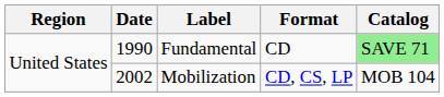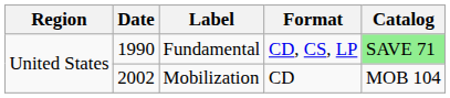 <table class="wikitable">
 <tr>
 <th>Region</th>
 <th>Date</th>
 <th>Label</th>
 <th>Format</th>
 <th>Catalog</th>
 </tr>
 <tr>
 <td rowspan="2">United States</td>
 <td>1990</td>
 <td>Fundamental</td>
-<td>CD</td>
+<td><a href='#'>CD</a>, <a href='#'>CS</a>, <a href='#'>LP</a></td>
 <td style="background: lightgreen;">SAVE 71</td>
 </tr>
 <tr>
 <td>2002</td>
 <td>Mobilization</td>
-<td><a href='#'>CD</a>, <a href='#'>CS</a>, <a href='#'>LP</a></td>
+<td>CD</td>
 <td>MOB 104</td>
 </tr>
 </table>
